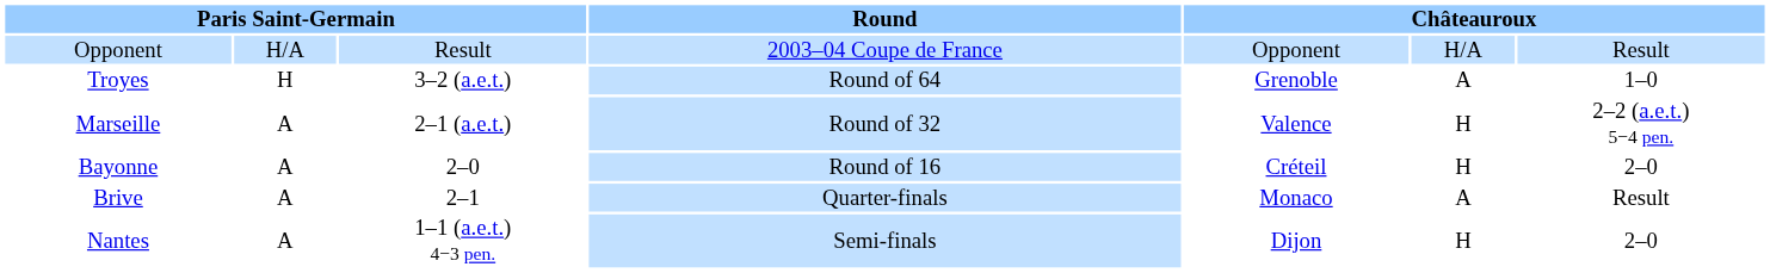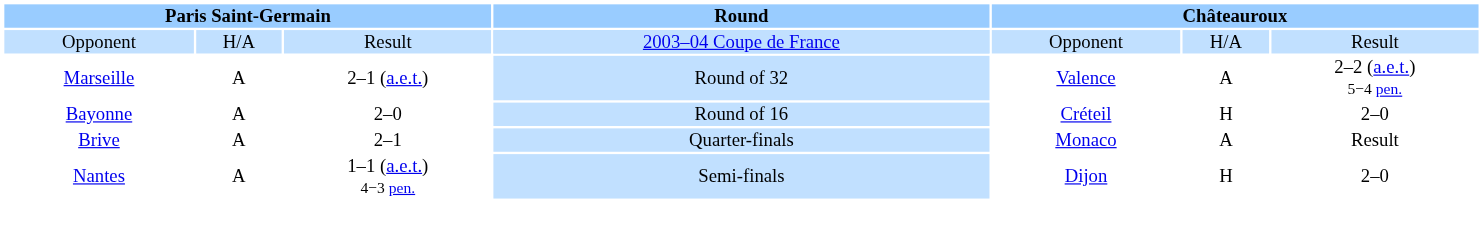 <table width="100%" style="text-align:center">
 <tr valign=top bgcolor=#99ccff>
 <th colspan=3 style="width:1*">Paris Saint-Germain</th>
 <th><strong>Round</strong></th>
 <th colspan=3 style="width:1*">Châteauroux</th>
 </tr>
 <tr valign=top bgcolor=#c1e0ff>
 <td>Opponent</td>
 <td>H/A</td>
 <td>Result</td>
 <td bgcolor=#c1e0ff><a href='#'>2003–04 Coupe de France</a></td>
 <td>Opponent</td>
 <td>H/A</td>
 <td>Result</td>
 </tr>
 <tr>
-<td><a href='#'>Troyes</a></td>
-<td>H</td>
-<td>3–2 (<a href='#'>a.e.t.</a>)</td>
-<td bgcolor=#c1e0ff>Round of 64</td>
-<td><a href='#'>Grenoble</a></td>
-<td>A</td>
-<td>1–0</td>
-</tr>
-<tr>
 <td><a href='#'>Marseille</a></td>
 <td>A</td>
 <td>2–1 (<a href='#'>a.e.t.</a>)</td>
 <td bgcolor=#c1e0ff>Round of 32</td>
 <td><a href='#'>Valence</a></td>
-<td>H</td>
+<td>A</td>
 <td>2–2 (<a href='#'>a.e.t.</a>) <br> <small>5−4 <a href='#'>pen.</a></small></td>
 </tr>
 <tr>
 <td><a href='#'>Bayonne</a></td>
 <td>A</td>
 <td>2–0</td>
 <td bgcolor=#c1e0ff>Round of 16</td>
 <td><a href='#'>Créteil</a></td>
 <td>H</td>
 <td>2–0</td>
 </tr>
 <tr>
 <td><a href='#'>Brive</a></td>
 <td>A</td>
 <td>2–1</td>
 <td bgcolor=#c1e0ff>Quarter-finals</td>
 <td><a href='#'>Monaco</a></td>
 <td>A</td>
 <td>Result</td>
 </tr>
 <tr>
 <td><a href='#'>Nantes</a></td>
 <td>A</td>
 <td>1–1 (<a href='#'>a.e.t.</a>) <br> <small>4−3 <a href='#'>pen.</a></small></td>
 <td bgcolor=#c1e0ff>Semi-finals</td>
 <td><a href='#'>Dijon</a></td>
 <td>H</td>
 <td>2–0</td>
 </tr>
 </table>
